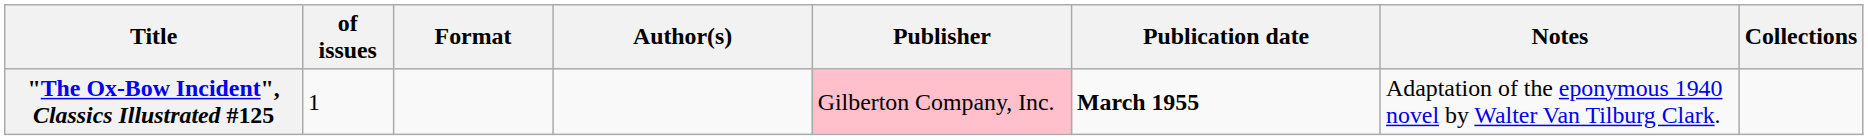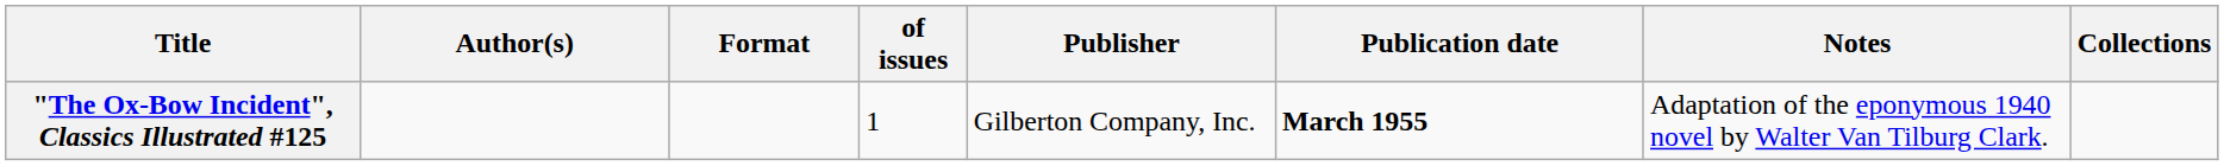 <table class="wikitable">
 <tr>
 <th>Title</th>
+<th style="width:125pt">Author(s)</th>
+<th style="width:75pt">Format</th>
 <th style="width:40pt"> of issues</th>
-<th style="width:75pt">Format</th>
-<th style="width:125pt">Author(s)</th>
 <th style="width:125pt">Publisher</th>
 <th style="width:150pt">Publication date</th>
 <th style="width:175pt">Notes</th>
 <th>Collections</th>
 </tr>
 <tr>
 <th>"<a href='#'>The Ox-Bow Incident</a>", <em>Classics Illustrated</em> #125</th>
-<td>1</td>
 <td></td>
 <td></td>
-<td style="background: pink;">Gilberton Company, Inc.</td>
+<td>1</td>
+<td>Gilberton Company, Inc.</td>
 <td><strong>March 1955</strong></td>
 <td>Adaptation of the <a href='#'>eponymous 1940 novel</a> by <a href='#'>Walter Van Tilburg Clark</a>.</td>
 <td></td>
 </tr>
 </table>
